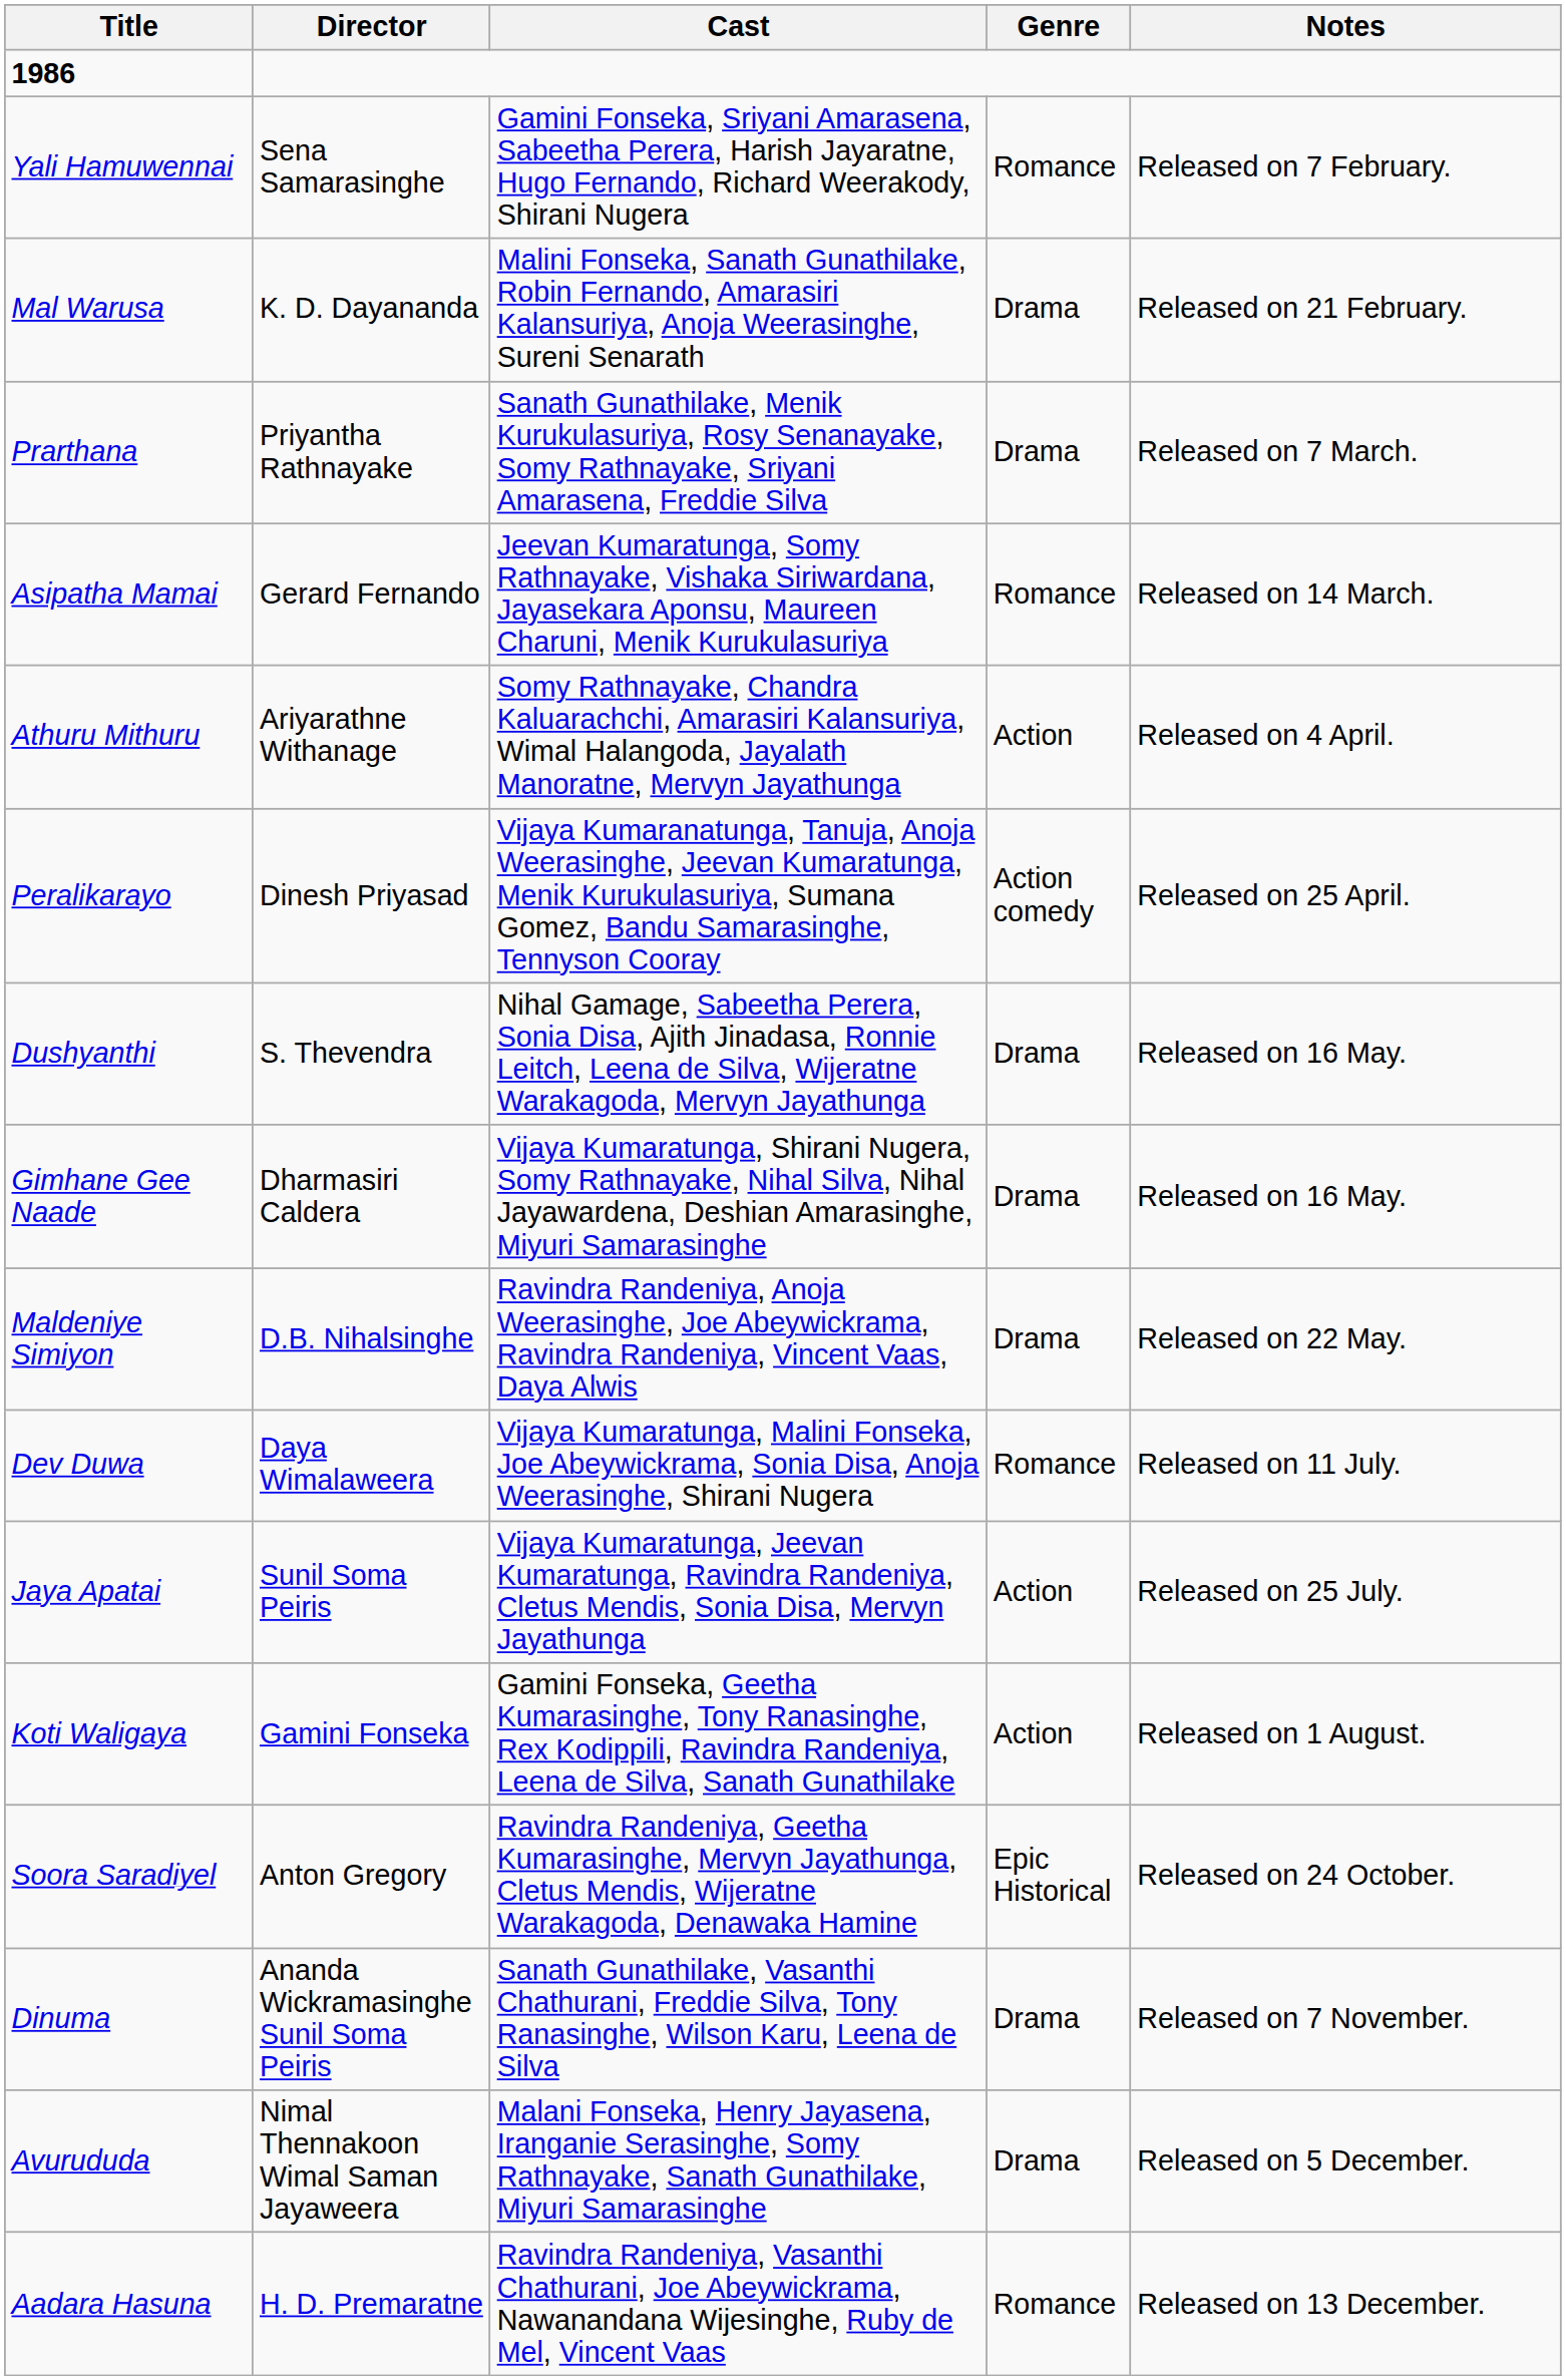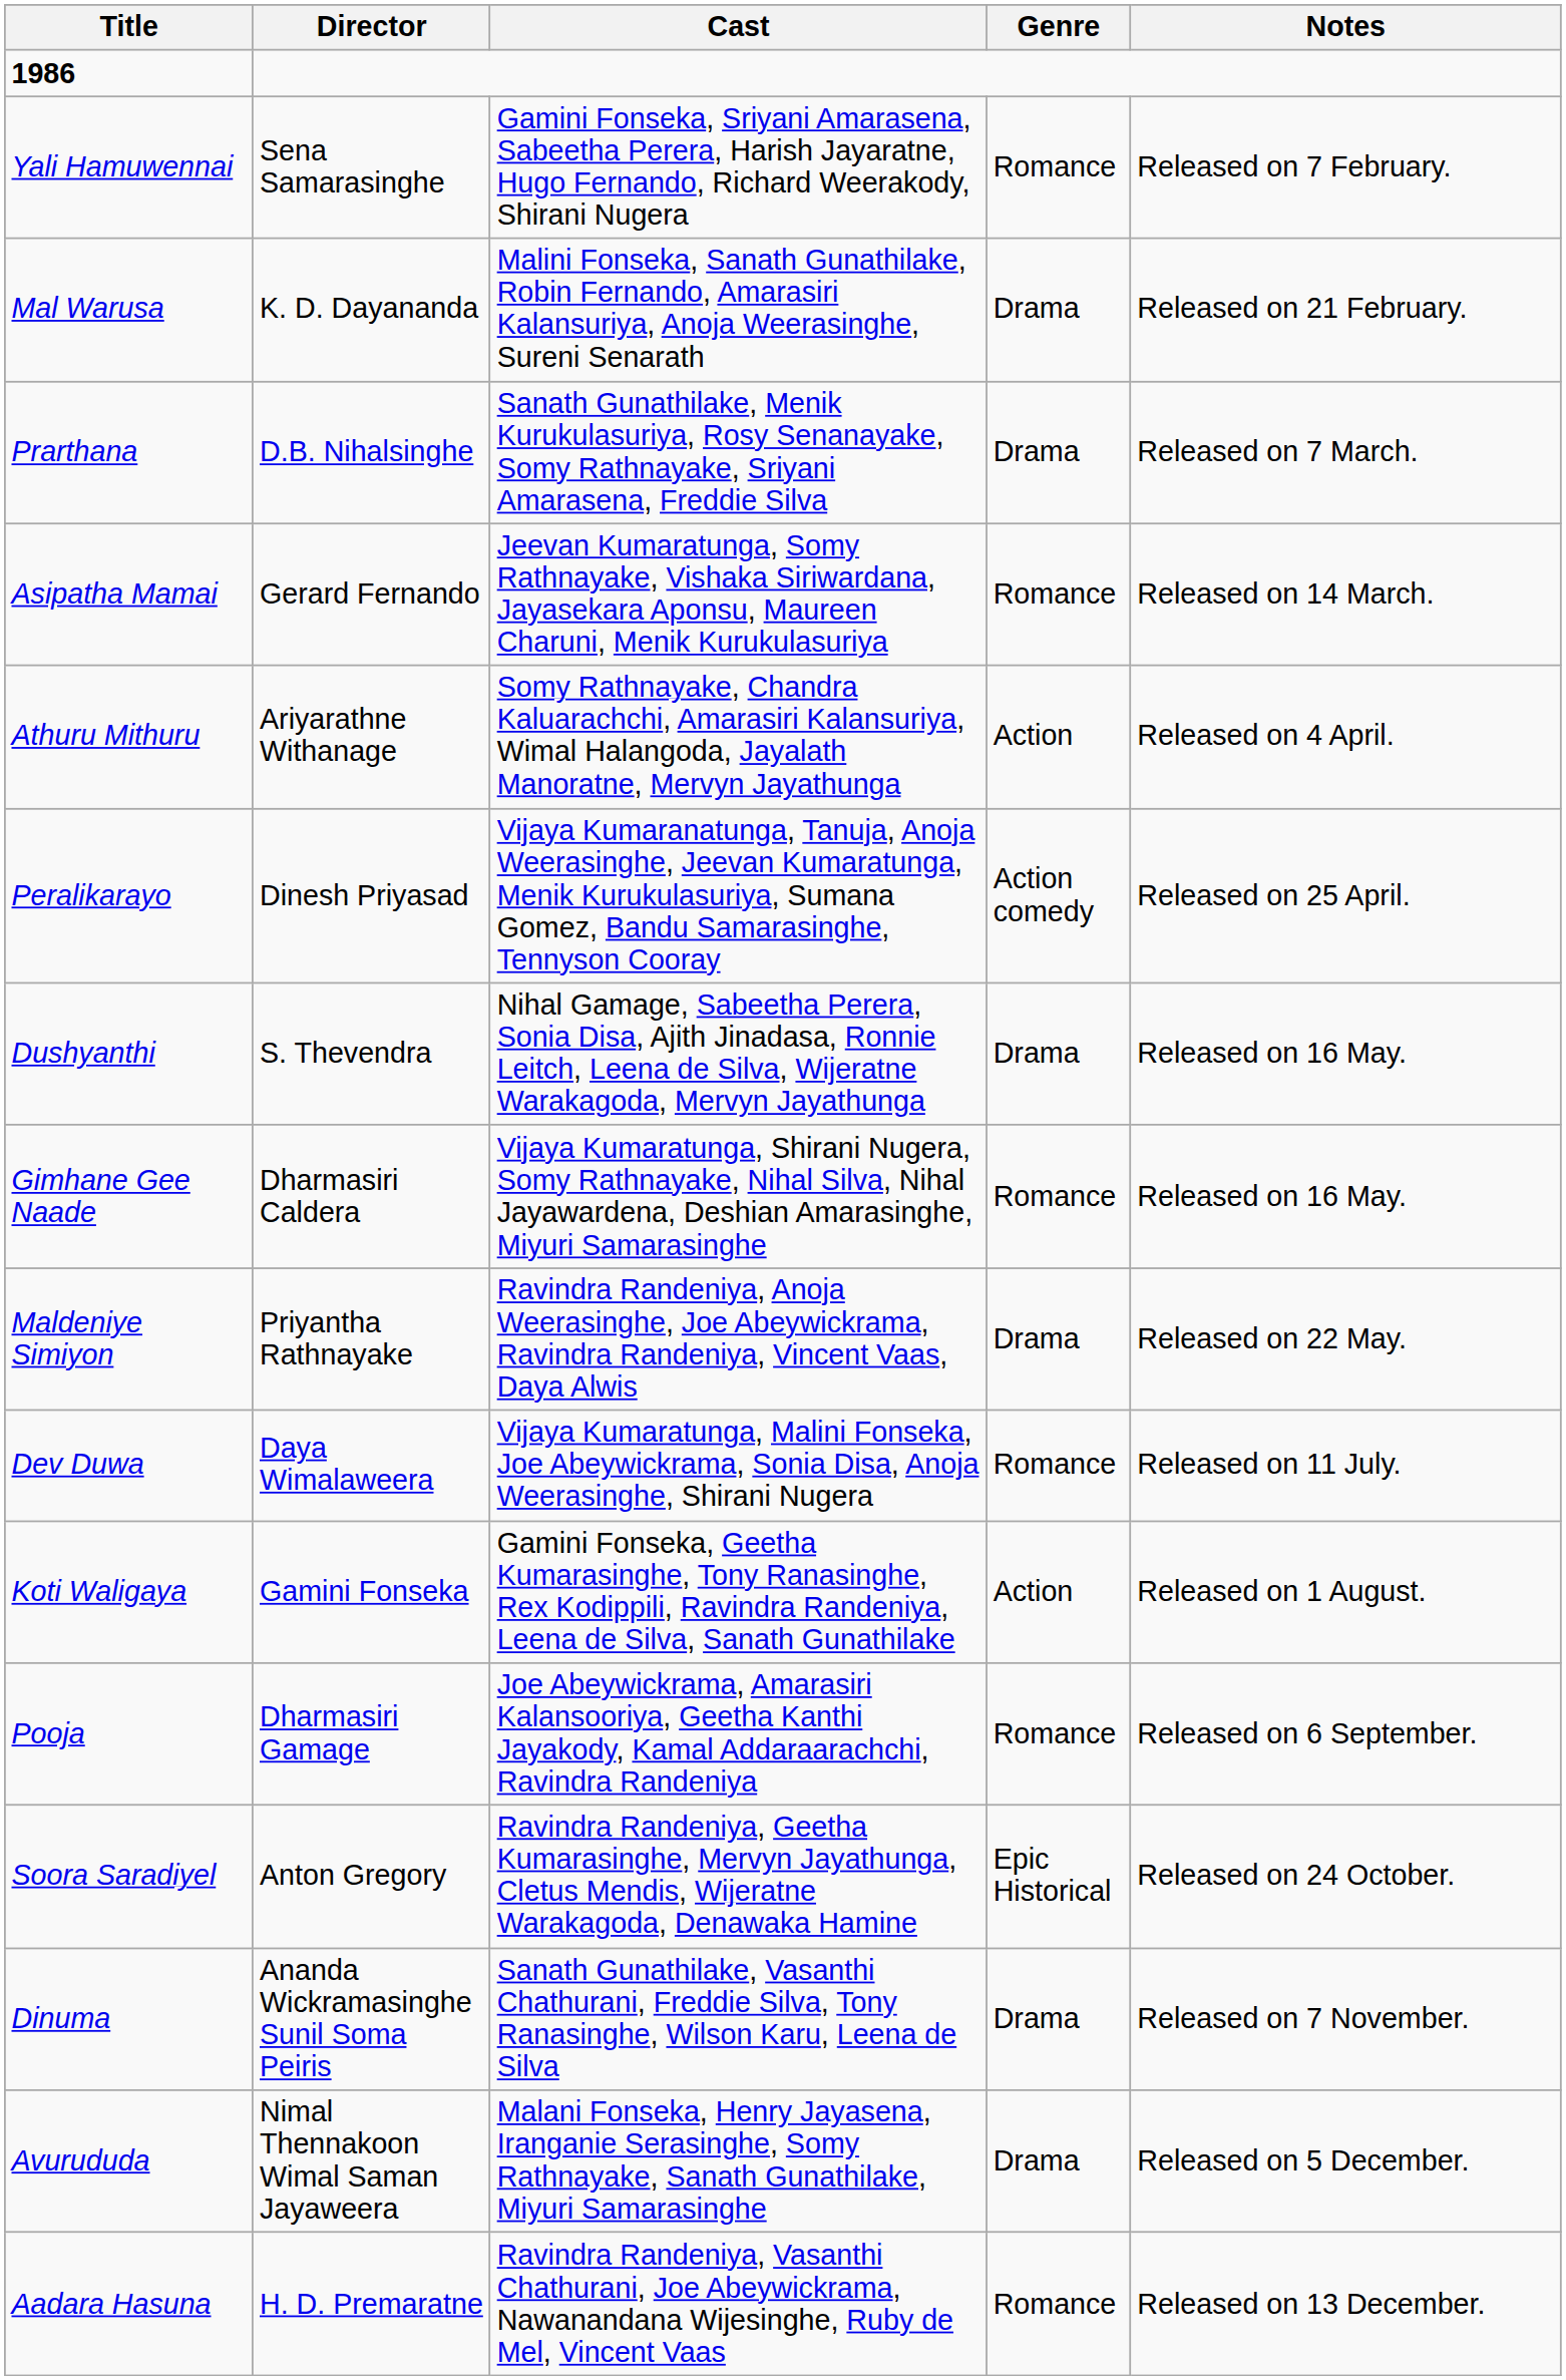 <table class="wikitable">
 <tr>
 <th width=15%>Title</th>
 <th width=12%>Director</th>
 <th width=30%>Cast</th>
 <th width=8%>Genre</th>
 <th width=26%>Notes</th>
 </tr>
 <tr>
 <td><strong>1986</strong></td>
 </tr>
 <tr>
 <td><em><a href='#'>Yali Hamuwennai</a></em></td>
 <td>Sena Samarasinghe</td>
 <td><a href='#'>Gamini Fonseka</a>, <a href='#'>Sriyani Amarasena</a>, <a href='#'>Sabeetha Perera</a>, Harish Jayaratne, <a href='#'>Hugo Fernando</a>, Richard Weerakody, Shirani Nugera</td>
 <td>Romance</td>
 <td>Released on 7 February.</td>
 </tr>
 <tr>
 <td><em><a href='#'>Mal Warusa</a></em></td>
 <td>K. D. Dayananda</td>
 <td><a href='#'>Malini Fonseka</a>, <a href='#'>Sanath Gunathilake</a>, <a href='#'>Robin Fernando</a>, <a href='#'>Amarasiri Kalansuriya</a>, <a href='#'>Anoja Weerasinghe</a>, Sureni Senarath</td>
 <td>Drama</td>
 <td>Released on 21 February.</td>
 </tr>
 <tr>
 <td><em><a href='#'>Prarthana</a></em></td>
-<td>Priyantha Rathnayake</td>
+<td><a href='#'>D.B. Nihalsinghe</a></td>
 <td><a href='#'>Sanath Gunathilake</a>, <a href='#'>Menik Kurukulasuriya</a>, <a href='#'>Rosy Senanayake</a>, <a href='#'>Somy Rathnayake</a>, <a href='#'>Sriyani Amarasena</a>, <a href='#'>Freddie Silva</a></td>
 <td>Drama</td>
 <td>Released on 7 March.</td>
 </tr>
 <tr>
 <td><em><a href='#'>Asipatha Mamai</a></em></td>
 <td>Gerard Fernando</td>
 <td><a href='#'>Jeevan Kumaratunga</a>, <a href='#'>Somy Rathnayake</a>, <a href='#'>Vishaka Siriwardana</a>, <a href='#'>Jayasekara Aponsu</a>, <a href='#'>Maureen Charuni</a>, <a href='#'>Menik Kurukulasuriya</a></td>
 <td>Romance</td>
 <td>Released on 14 March.</td>
 </tr>
 <tr>
 <td><em><a href='#'>Athuru Mithuru</a></em></td>
 <td>Ariyarathne Withanage</td>
 <td><a href='#'>Somy Rathnayake</a>, <a href='#'>Chandra Kaluarachchi</a>, <a href='#'>Amarasiri Kalansuriya</a>, Wimal Halangoda, <a href='#'>Jayalath Manoratne</a>, <a href='#'>Mervyn Jayathunga</a></td>
 <td>Action</td>
 <td>Released on 4 April.</td>
 </tr>
 <tr>
 <td><em><a href='#'>Peralikarayo</a></em></td>
 <td>Dinesh Priyasad</td>
 <td><a href='#'>Vijaya Kumaranatunga</a>, <a href='#'>Tanuja</a>, <a href='#'>Anoja Weerasinghe</a>, <a href='#'>Jeevan Kumaratunga</a>, <a href='#'>Menik Kurukulasuriya</a>, Sumana Gomez, <a href='#'>Bandu Samarasinghe</a>, <a href='#'>Tennyson Cooray</a></td>
 <td>Action comedy</td>
 <td>Released on 25 April.</td>
 </tr>
 <tr>
 <td><em><a href='#'>Dushyanthi</a></em></td>
 <td>S. Thevendra</td>
 <td>Nihal Gamage, <a href='#'>Sabeetha Perera</a>, <a href='#'>Sonia Disa</a>, Ajith Jinadasa, <a href='#'>Ronnie Leitch</a>, <a href='#'>Leena de Silva</a>, <a href='#'>Wijeratne Warakagoda</a>, <a href='#'>Mervyn Jayathunga</a></td>
 <td>Drama</td>
 <td>Released on 16 May.</td>
 </tr>
 <tr>
 <td><em><a href='#'>Gimhane Gee Naade</a></em></td>
 <td>Dharmasiri Caldera</td>
 <td><a href='#'>Vijaya Kumaratunga</a>, Shirani Nugera, <a href='#'>Somy Rathnayake</a>, <a href='#'>Nihal Silva</a>, Nihal Jayawardena, Deshian Amarasinghe, <a href='#'>Miyuri Samarasinghe</a></td>
-<td>Drama</td>
+<td>Romance</td>
 <td>Released on 16 May.</td>
 </tr>
 <tr>
 <td><em><a href='#'>Maldeniye Simiyon</a></em></td>
-<td><a href='#'>D.B. Nihalsinghe</a></td>
+<td>Priyantha Rathnayake</td>
 <td><a href='#'>Ravindra Randeniya</a>, <a href='#'>Anoja Weerasinghe</a>, <a href='#'>Joe Abeywickrama</a>, <a href='#'>Ravindra Randeniya</a>, <a href='#'>Vincent Vaas</a>, <a href='#'>Daya Alwis</a></td>
 <td>Drama</td>
 <td>Released on 22 May.</td>
 </tr>
 <tr>
 <td><em><a href='#'>Dev Duwa</a></em></td>
 <td><a href='#'>Daya Wimalaweera</a></td>
 <td><a href='#'>Vijaya Kumaratunga</a>, <a href='#'>Malini Fonseka</a>, <a href='#'>Joe Abeywickrama</a>, <a href='#'>Sonia Disa</a>, <a href='#'>Anoja Weerasinghe</a>, Shirani Nugera</td>
 <td>Romance</td>
 <td>Released on 11 July.</td>
 </tr>
 <tr>
-<td><em><a href='#'>Jaya Apatai</a></em></td>
-<td><a href='#'>Sunil Soma Peiris</a></td>
-<td><a href='#'>Vijaya Kumaratunga</a>, <a href='#'>Jeevan Kumaratunga</a>, <a href='#'>Ravindra Randeniya</a>, <a href='#'>Cletus Mendis</a>, <a href='#'>Sonia Disa</a>, <a href='#'>Mervyn Jayathunga</a></td>
-<td>Action</td>
-<td>Released on 25 July.</td>
-</tr>
-<tr>
 <td><em><a href='#'>Koti Waligaya</a></em></td>
 <td><a href='#'>Gamini Fonseka</a></td>
 <td>Gamini Fonseka, <a href='#'>Geetha Kumarasinghe</a>, <a href='#'>Tony Ranasinghe</a>, <a href='#'>Rex Kodippili</a>, <a href='#'>Ravindra Randeniya</a>, <a href='#'>Leena de Silva</a>, <a href='#'>Sanath Gunathilake</a></td>
 <td>Action</td>
 <td>Released on 1 August.</td>
+</tr>
+<tr>
+<td><em><a href='#'>Pooja</a></em></td>
+<td><a href='#'>Dharmasiri Gamage</a></td>
+<td><a href='#'>Joe Abeywickrama</a>, <a href='#'>Amarasiri Kalansooriya</a>, <a href='#'>Geetha Kanthi Jayakody</a>, <a href='#'>Kamal Addaraarachchi</a>, <a href='#'>Ravindra Randeniya</a></td>
+<td>Romance</td>
+<td>Released on 6 September.</td>
 </tr>
 <tr>
 <td><em><a href='#'>Soora Saradiyel</a></em></td>
 <td>Anton Gregory</td>
 <td><a href='#'>Ravindra Randeniya</a>, <a href='#'>Geetha Kumarasinghe</a>, <a href='#'>Mervyn Jayathunga</a>, <a href='#'>Cletus Mendis</a>, <a href='#'>Wijeratne Warakagoda</a>, <a href='#'>Denawaka Hamine</a></td>
 <td>Epic Historical</td>
 <td>Released on 24 October.</td>
 </tr>
 <tr>
 <td><em><a href='#'>Dinuma</a></em></td>
 <td>Ananda Wickramasinghe<br> <a href='#'>Sunil Soma Peiris</a></td>
 <td><a href='#'>Sanath Gunathilake</a>, <a href='#'>Vasanthi Chathurani</a>, <a href='#'>Freddie Silva</a>, <a href='#'>Tony Ranasinghe</a>, <a href='#'>Wilson Karu</a>, <a href='#'>Leena de Silva</a></td>
 <td>Drama</td>
 <td>Released on 7 November.</td>
 </tr>
 <tr>
 <td><em><a href='#'>Avurududa</a></em></td>
 <td>Nimal Thennakoon<br> Wimal Saman Jayaweera</td>
 <td><a href='#'>Malani Fonseka</a>, <a href='#'>Henry Jayasena</a>, <a href='#'>Iranganie Serasinghe</a>, <a href='#'>Somy Rathnayake</a>, <a href='#'>Sanath Gunathilake</a>, <a href='#'>Miyuri Samarasinghe</a></td>
 <td>Drama</td>
 <td>Released on 5 December.</td>
 </tr>
 <tr>
 <td><em><a href='#'>Aadara Hasuna</a></em></td>
 <td><a href='#'>H. D. Premaratne</a></td>
 <td><a href='#'>Ravindra Randeniya</a>, <a href='#'>Vasanthi Chathurani</a>, <a href='#'>Joe Abeywickrama</a>, Nawanandana Wijesinghe, <a href='#'>Ruby de Mel</a>, <a href='#'>Vincent Vaas</a></td>
 <td>Romance</td>
 <td>Released on 13 December.</td>
 </tr>
 </table>
